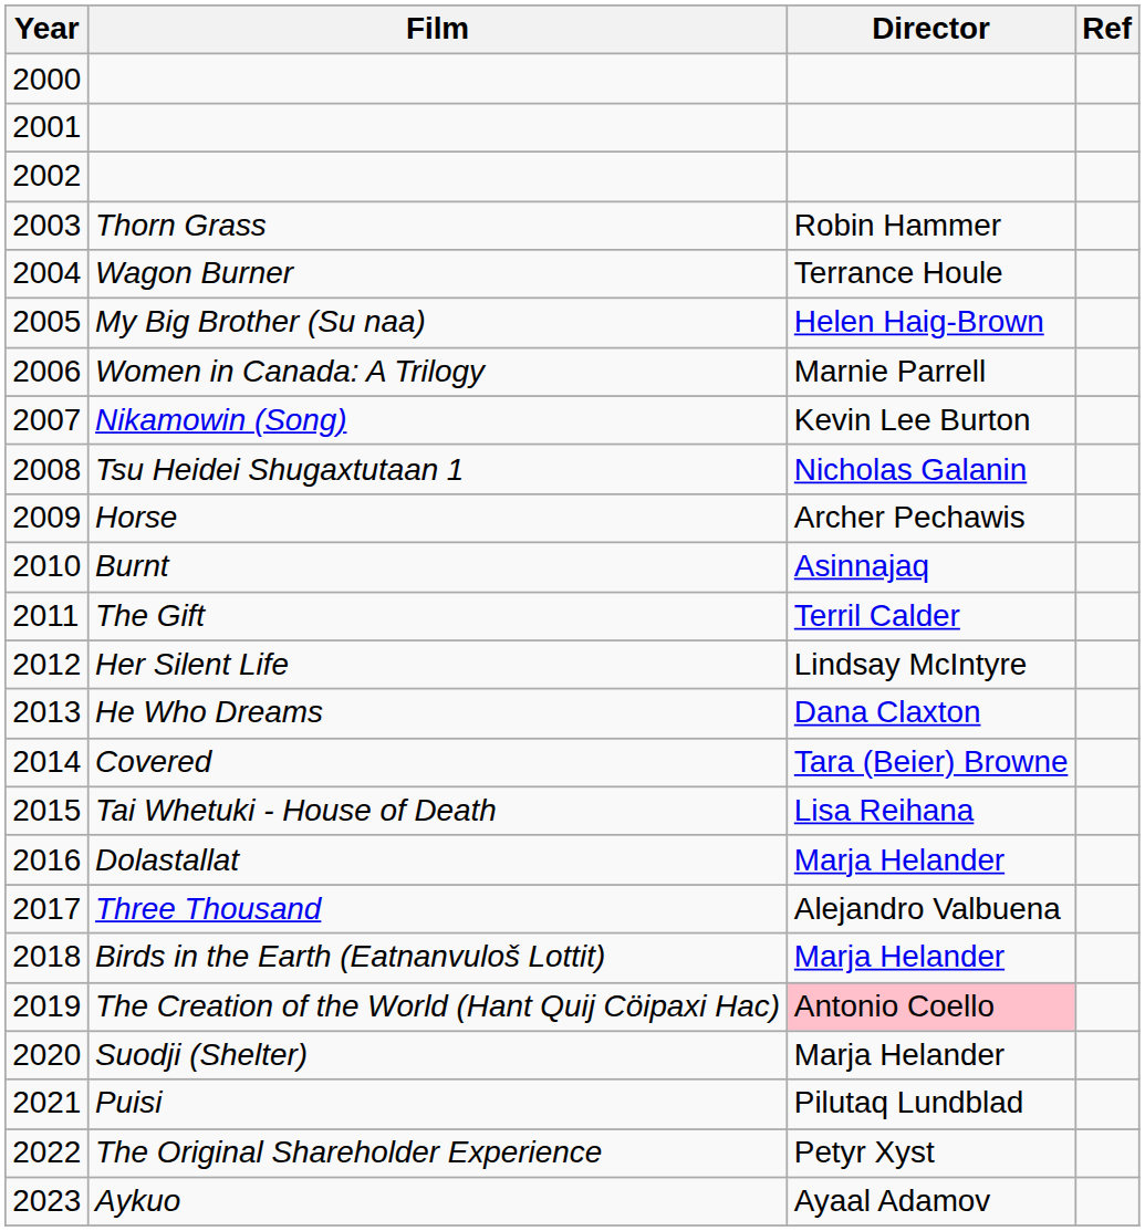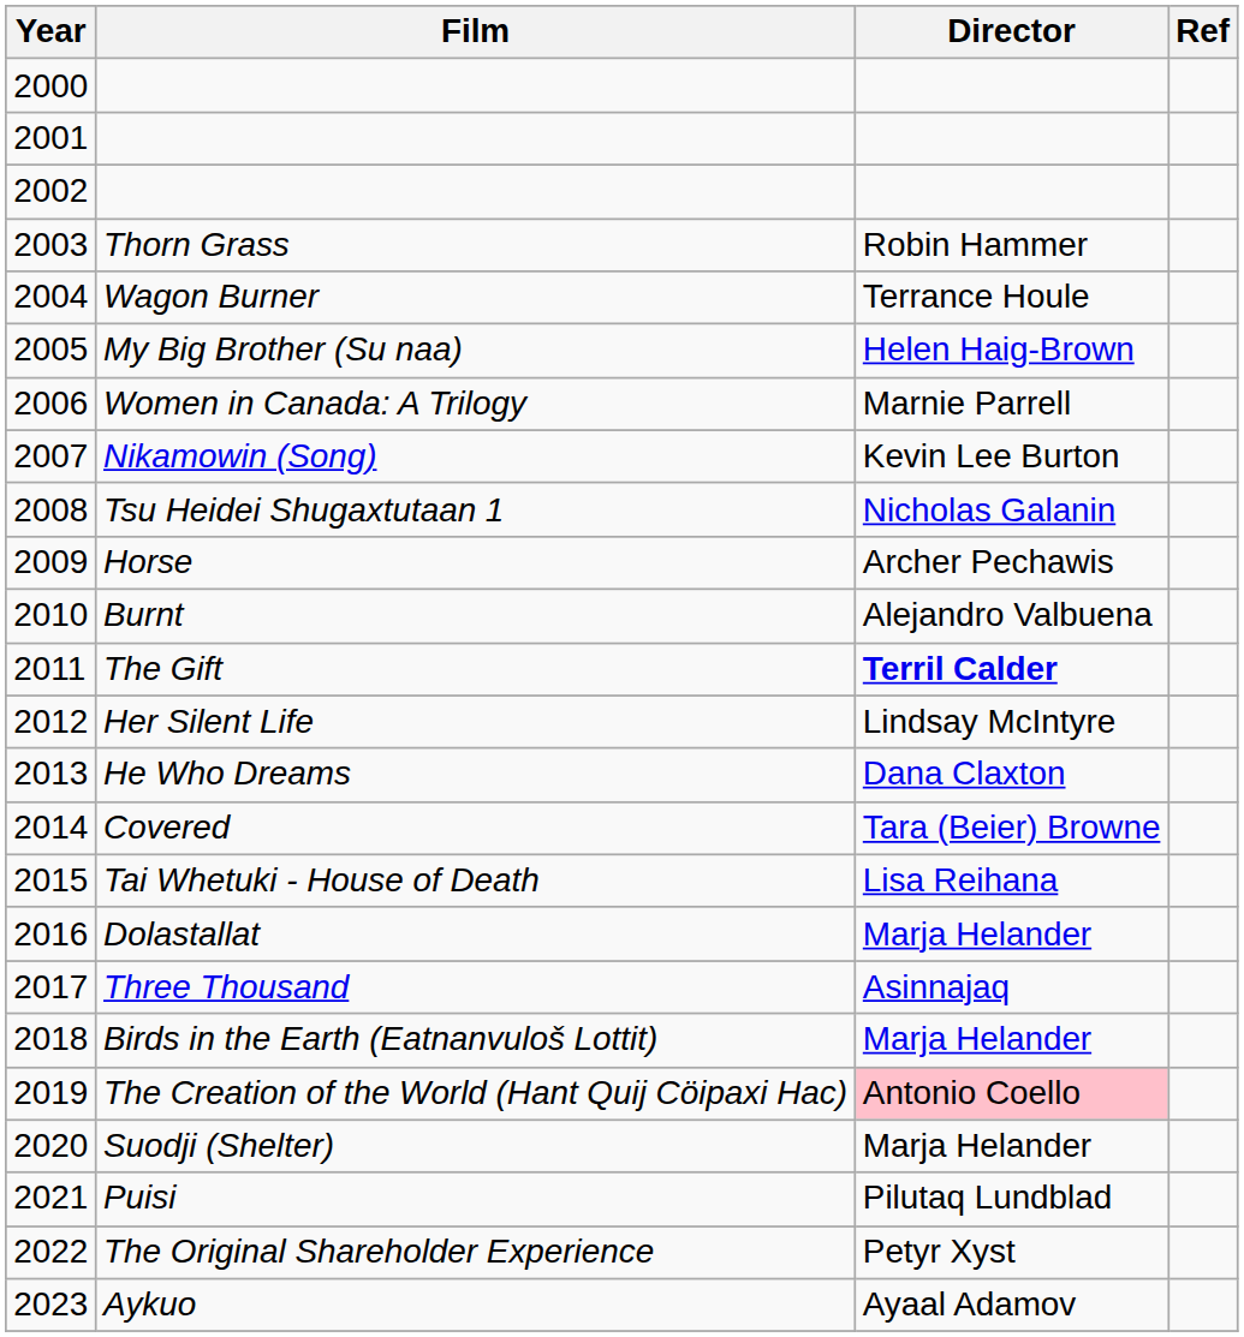 <table class="wikitable">
 <tr>
 <th>Year</th>
 <th>Film</th>
 <th>Director</th>
 <th>Ref</th>
 </tr>
 <tr>
 <td>2000</td>
 <td></td>
 <td></td>
 <td></td>
 </tr>
 <tr>
 <td>2001</td>
 <td></td>
 <td></td>
 <td></td>
 </tr>
 <tr>
 <td>2002</td>
 <td></td>
 <td></td>
 <td></td>
 </tr>
 <tr>
 <td>2003</td>
 <td><em>Thorn Grass</em></td>
 <td>Robin Hammer</td>
 <td></td>
 </tr>
 <tr>
 <td>2004</td>
 <td><em>Wagon Burner</em></td>
 <td>Terrance Houle</td>
 <td></td>
 </tr>
 <tr>
 <td>2005</td>
 <td><em>My Big Brother (Su naa)</em></td>
 <td><a href='#'>Helen Haig-Brown</a></td>
 <td></td>
 </tr>
 <tr>
 <td>2006</td>
 <td><em>Women in Canada: A Trilogy</em></td>
 <td>Marnie Parrell</td>
 <td></td>
 </tr>
 <tr>
 <td>2007</td>
 <td><em><a href='#'>Nikamowin (Song)</a></em></td>
 <td>Kevin Lee Burton</td>
 <td></td>
 </tr>
 <tr>
 <td>2008</td>
 <td><em>Tsu Heidei Shugaxtutaan 1</em></td>
 <td><a href='#'>Nicholas Galanin</a></td>
 <td></td>
 </tr>
 <tr>
 <td>2009</td>
 <td><em>Horse</em></td>
 <td>Archer Pechawis</td>
 <td></td>
 </tr>
 <tr>
 <td>2010</td>
 <td><em>Burnt</em></td>
-<td><a href='#'>Asinnajaq</a></td>
+<td>Alejandro Valbuena</td>
 <td></td>
 </tr>
 <tr>
 <td>2011</td>
 <td><em>The Gift</em></td>
-<td><a href='#'>Terril Calder</a></td>
+<td><strong><a href='#'>Terril Calder</a></strong></td>
 </tr>
 <tr>
 <td>2012</td>
 <td><em>Her Silent Life</em></td>
 <td>Lindsay McIntyre</td>
 <td></td>
 </tr>
 <tr>
 <td>2013</td>
 <td><em>He Who Dreams</em></td>
 <td><a href='#'>Dana Claxton</a></td>
 <td></td>
 </tr>
 <tr>
 <td>2014</td>
 <td><em>Covered</em></td>
 <td><a href='#'>Tara (Beier) Browne</a></td>
 <td></td>
 </tr>
 <tr>
 <td>2015</td>
 <td><em>Tai Whetuki - House of Death</em></td>
 <td><a href='#'>Lisa Reihana</a></td>
 <td></td>
 </tr>
 <tr>
 <td>2016</td>
 <td><em>Dolastallat</em></td>
 <td><a href='#'>Marja Helander</a></td>
 <td></td>
 </tr>
 <tr>
 <td>2017</td>
 <td><em><a href='#'>Three Thousand</a></em></td>
-<td>Alejandro Valbuena</td>
+<td><a href='#'>Asinnajaq</a></td>
 <td></td>
 </tr>
 <tr>
 <td>2018</td>
 <td><em>Birds in the Earth (Eatnanvuloš Lottit)</em></td>
 <td><a href='#'>Marja Helander</a></td>
 <td></td>
 </tr>
 <tr>
 <td>2019</td>
 <td><em>The Creation of the World (Hant Quij Cöipaxi Hac)</em></td>
 <td style="background: pink;">Antonio Coello</td>
 <td></td>
 </tr>
 <tr>
 <td>2020</td>
 <td><em>Suodji (Shelter)</em></td>
 <td>Marja Helander</td>
 <td></td>
 </tr>
 <tr>
 <td>2021</td>
 <td><em>Puisi</em></td>
 <td>Pilutaq Lundblad</td>
 <td></td>
 </tr>
 <tr>
 <td>2022</td>
 <td><em>The Original Shareholder Experience</em></td>
 <td>Petyr Xyst</td>
 <td></td>
 </tr>
 <tr>
 <td>2023</td>
 <td><em>Aykuo</em></td>
 <td>Ayaal Adamov</td>
 <td></td>
 </tr>
 </table>
